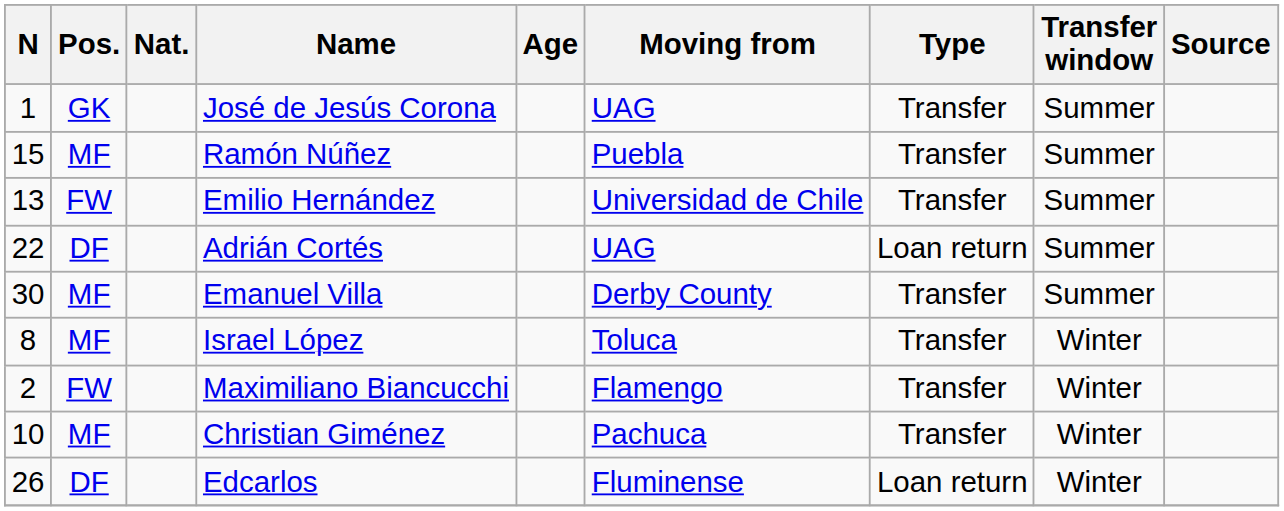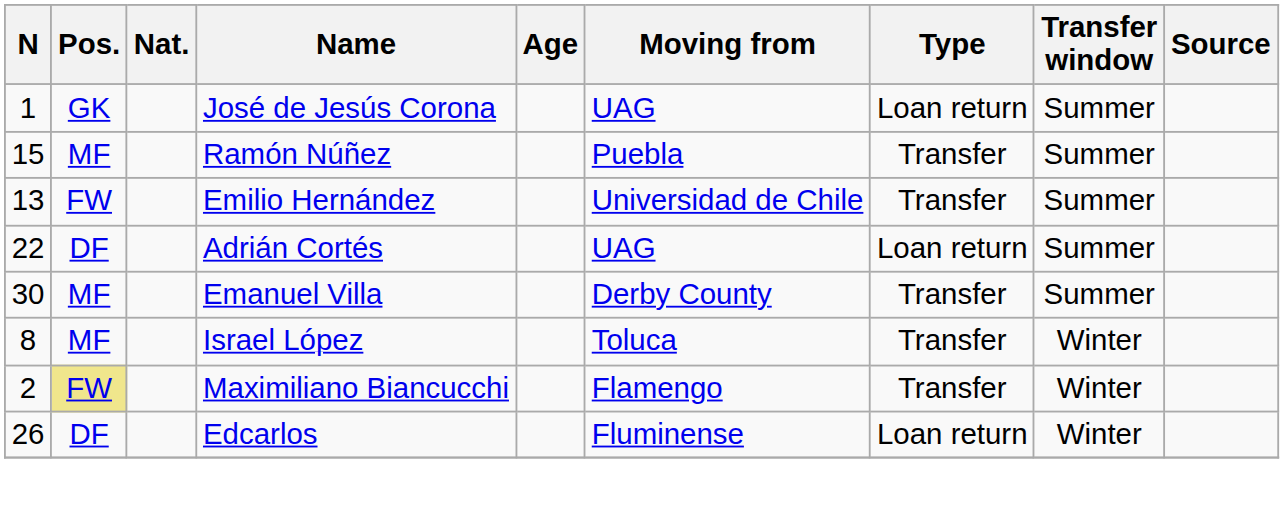 <table class="wikitable sortable" style="text-align:center">
 <tr>
 <th>N</th>
 <th>Pos.</th>
 <th>Nat.</th>
 <th>Name</th>
 <th>Age</th>
 <th>Moving from</th>
 <th>Type</th>
 <th>Transfer<br>window</th>
 <th>Source</th>
 </tr>
 <tr>
 <td>1</td>
 <td><a href='#'>GK</a></td>
 <td></td>
 <td align=left><a href='#'>José de Jesús Corona</a></td>
 <td></td>
 <td align=left><a href='#'>UAG</a></td>
-<td>Transfer</td>
+<td>Loan return</td>
 <td>Summer</td>
 <td></td>
 </tr>
 <tr>
 <td>15</td>
 <td><a href='#'>MF</a></td>
 <td></td>
 <td align=left><a href='#'>Ramón Núñez</a></td>
 <td></td>
 <td align=left><a href='#'>Puebla</a></td>
 <td>Transfer</td>
 <td>Summer</td>
 <td></td>
 </tr>
 <tr>
 <td>13</td>
 <td><a href='#'>FW</a></td>
 <td></td>
 <td align=left><a href='#'>Emilio Hernández</a></td>
 <td></td>
 <td align=left> <a href='#'>Universidad de Chile</a></td>
 <td>Transfer</td>
 <td>Summer</td>
 <td></td>
 </tr>
 <tr>
 <td>22</td>
 <td><a href='#'>DF</a></td>
 <td></td>
 <td align=left><a href='#'>Adrián Cortés</a></td>
 <td></td>
 <td align=left><a href='#'>UAG</a></td>
 <td>Loan return</td>
 <td>Summer</td>
 <td></td>
 </tr>
 <tr>
 <td>30</td>
 <td><a href='#'>MF</a></td>
 <td></td>
 <td align=left><a href='#'>Emanuel Villa</a></td>
 <td></td>
 <td align=left> <a href='#'>Derby County</a></td>
 <td>Transfer</td>
 <td>Summer</td>
 <td></td>
 </tr>
 <tr>
 <td>8</td>
 <td><a href='#'>MF</a></td>
 <td></td>
 <td align=left><a href='#'>Israel López</a></td>
 <td></td>
 <td align=left><a href='#'>Toluca</a></td>
 <td>Transfer</td>
 <td>Winter</td>
 <td></td>
 </tr>
 <tr>
 <td>2</td>
-<td><a href='#'>FW</a></td>
+<td style="background: khaki;"><a href='#'>FW</a></td>
 <td></td>
 <td align=left><a href='#'>Maximiliano Biancucchi</a></td>
 <td></td>
 <td align=left> <a href='#'>Flamengo</a></td>
-<td>Transfer</td>
-<td>Winter</td>
-<td></td>
-</tr>
-<tr>
-<td>10</td>
-<td><a href='#'>MF</a></td>
-<td></td>
-<td align=left><a href='#'>Christian Giménez</a></td>
-<td></td>
-<td align=left><a href='#'>Pachuca</a></td>
 <td>Transfer</td>
 <td>Winter</td>
 <td></td>
 </tr>
 <tr>
 <td>26</td>
 <td><a href='#'>DF</a></td>
 <td></td>
 <td align=left><a href='#'>Edcarlos</a></td>
 <td></td>
 <td align=left> <a href='#'>Fluminense</a></td>
 <td>Loan return</td>
 <td>Winter</td>
 <td></td>
 </tr>
 <tr>
 </tr>
 </table>
